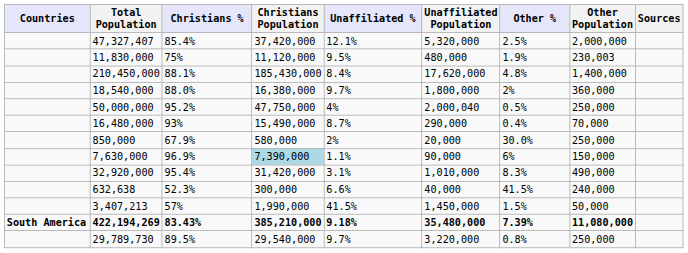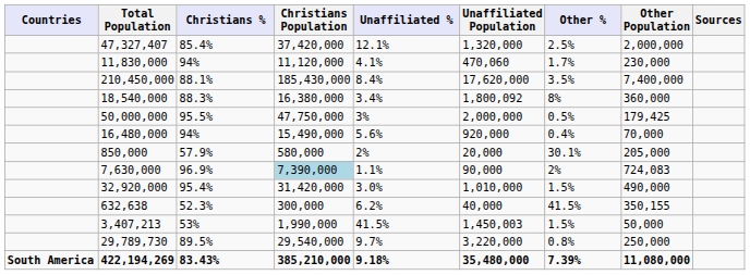 <table class="wikitable sortable">
 <tr>
 <th width="170 px" style="background:Lavender; color:Black">Countries</th>
 <th>Total Population</th>
 <th width="170 px" style="background:Lavender; color:Black">Christians %</th>
 <th>Christians Population</th>
 <th width="170 px" style="background:Lavender; color:Black">Unaffiliated %</th>
 <th>Unaffiliated Population</th>
 <th width="170 px" style="background:Lavender; color:Black">Other %</th>
 <th>Other Population</th>
 <th>Sources</th>
 </tr>
 <tr>
 <td></td>
 <td>47,327,407</td>
 <td>85.4%</td>
 <td>37,420,000</td>
 <td>12.1%</td>
-<td>5,320,000</td>
+<td>1,320,000</td>
 <td>2.5%</td>
 <td>2,000,000</td>
 <td></td>
 </tr>
 <tr>
 <td></td>
 <td>11,830,000</td>
-<td>75%</td>
+<td>94%</td>
 <td>11,120,000</td>
-<td>9.5%</td>
-<td>480,000</td>
-<td>1.9%</td>
-<td>230,003</td>
+<td>4.1%</td>
+<td>470,060</td>
+<td>1.7%</td>
+<td>230,000</td>
 <td></td>
 </tr>
 <tr>
 <td></td>
 <td>210,450,000</td>
 <td>88.1%</td>
 <td>185,430,000</td>
 <td>8.4%</td>
 <td>17,620,000</td>
-<td>4.8%</td>
-<td>1,400,000</td>
+<td>3.5%</td>
+<td>7,400,000</td>
 <td></td>
 </tr>
 <tr>
 <td></td>
 <td>18,540,000</td>
-<td>88.0%</td>
+<td>88.3%</td>
 <td>16,380,000</td>
-<td>9.7%</td>
-<td>1,800,000</td>
-<td>2%</td>
+<td>3.4%</td>
+<td>1,800,092</td>
+<td>8%</td>
 <td>360,000</td>
 <td></td>
 </tr>
 <tr>
 <td></td>
 <td>50,000,000</td>
-<td>95.2%</td>
+<td>95.5%</td>
 <td>47,750,000</td>
-<td>4%</td>
-<td>2,000,040</td>
+<td>3%</td>
+<td>2,000,000</td>
 <td>0.5%</td>
-<td>250,000</td>
+<td>179,425</td>
 <td></td>
 </tr>
 <tr>
 <td></td>
 <td>16,480,000</td>
-<td>93%</td>
+<td>94%</td>
 <td>15,490,000</td>
-<td>8.7%</td>
-<td>290,000</td>
+<td>5.6%</td>
+<td>920,000</td>
 <td>0.4%</td>
 <td>70,000</td>
 <td></td>
 </tr>
 <tr>
 <td></td>
 <td>850,000</td>
-<td>67.9%</td>
+<td>57.9%</td>
 <td>580,000</td>
 <td>2%</td>
 <td>20,000</td>
-<td>30.0%</td>
-<td>250,000</td>
+<td>30.1%</td>
+<td>205,000</td>
 <td></td>
 </tr>
 <tr>
 <td></td>
 <td>7,630,000</td>
 <td>96.9%</td>
 <td style="background: lightblue;">7,390,000</td>
 <td>1.1%</td>
 <td>90,000</td>
-<td>6%</td>
-<td>150,000</td>
+<td>2%</td>
+<td>724,083</td>
 <td></td>
 </tr>
 <tr>
 <td></td>
 <td>32,920,000</td>
 <td>95.4%</td>
 <td>31,420,000</td>
-<td>3.1%</td>
+<td>3.0%</td>
 <td>1,010,000</td>
-<td>8.3%</td>
+<td>1.5%</td>
 <td>490,000</td>
 <td></td>
 </tr>
 <tr>
 <td></td>
 <td>632,638</td>
 <td>52.3%</td>
 <td>300,000</td>
-<td>6.6%</td>
+<td>6.2%</td>
 <td>40,000</td>
 <td>41.5%</td>
-<td>240,000</td>
+<td>350,155</td>
 <td></td>
 </tr>
 <tr>
 <td></td>
 <td>3,407,213</td>
-<td>57%</td>
+<td>53%</td>
 <td>1,990,000</td>
 <td>41.5%</td>
-<td>1,450,000</td>
+<td>1,450,003</td>
 <td>1.5%</td>
 <td>50,000</td>
+<td></td>
+</tr>
+<tr>
+<td></td>
+<td>29,789,730</td>
+<td>89.5%</td>
+<td>29,540,000</td>
+<td>9.7%</td>
+<td>3,220,000</td>
+<td>0.8%</td>
+<td>250,000</td>
 <td></td>
 </tr>
 <tr>
 <td><strong>South America</strong></td>
 <td><strong>422,194,269</strong></td>
 <td><strong>83.43%</strong></td>
 <td><strong>385,210,000</strong></td>
 <td><strong>9.18%</strong></td>
 <td><strong>35,480,000</strong></td>
 <td><strong>7.39%</strong></td>
 <td><strong>11,080,000</strong></td>
 <td></td>
 </tr>
-<tr>
-<td></td>
-<td>29,789,730</td>
-<td>89.5%</td>
-<td>29,540,000</td>
-<td>9.7%</td>
-<td>3,220,000</td>
-<td>0.8%</td>
-<td>250,000</td>
-<td></td>
-</tr>
 </table>
